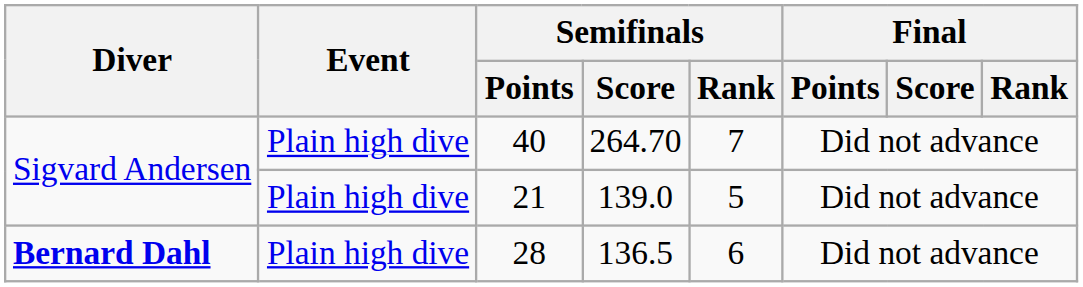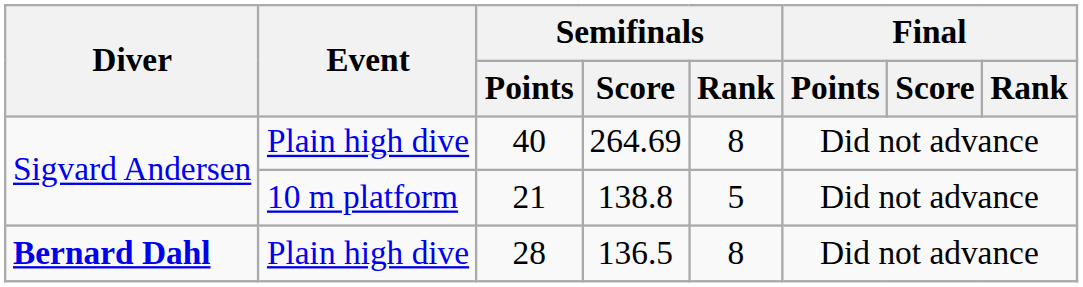 <table class=wikitable style="font-size:90%">
 <tr>
 <th rowspan=2>Diver</th>
 <th rowspan=2>Event</th>
 <th colspan=3>Semifinals</th>
 <th colspan=3>Final</th>
 </tr>
 <tr>
 <th>Points</th>
 <th>Score</th>
 <th>Rank</th>
 <th>Points</th>
 <th>Score</th>
 <th>Rank</th>
 </tr>
 <tr>
 <td rowspan=2><a href='#'>Sigvard Andersen</a></td>
 <td><a href='#'>Plain high dive</a></td>
 <td align=center>40</td>
-<td align=center>264.70</td>
-<td align=center>7</td>
+<td align=center>264.69</td>
+<td align=center>8</td>
 <td align=center colspan=3>Did not advance</td>
 </tr>
 <tr>
-<td><a href='#'>Plain high dive</a></td>
+<td><a href='#'>10 m platform</a></td>
 <td align=center>21</td>
-<td align=center>139.0</td>
+<td align=center>138.8</td>
 <td align=center>5</td>
 <td align=center colspan=3>Did not advance</td>
 </tr>
 <tr>
 <td><strong><a href='#'>Bernard Dahl</a></strong></td>
 <td><a href='#'>Plain high dive</a></td>
 <td align=center>28</td>
 <td align=center>136.5</td>
-<td align=center>6</td>
+<td align=center>8</td>
 <td align=center colspan=3>Did not advance</td>
 </tr>
 </table>
